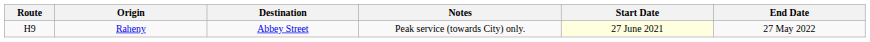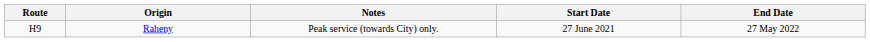 <table class="wikitable" style="font-size: 90%; text-align:center" width="80%">
 <tr>
 <th width="5%">Route</th>
 <th width="15%">Origin</th>
-<th width="15%">Destination</th>
 <th width="20%">Notes</th>
 <th width="15%">Start Date</th>
 <th width="15%">End Date</th>
 </tr>
 <tr>
 <td>H9</td>
 <td><a href='#'>Raheny</a></td>
-<td><a href='#'>Abbey Street</a></td>
 <td>Peak service (towards City) only.</td>
-<td style="background: lightyellow;">27 June 2021</td>
+<td>27 June 2021</td>
 <td>27 May 2022 </td>
 </tr>
 </table>
